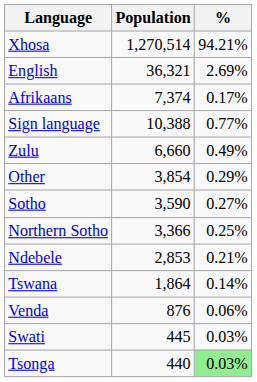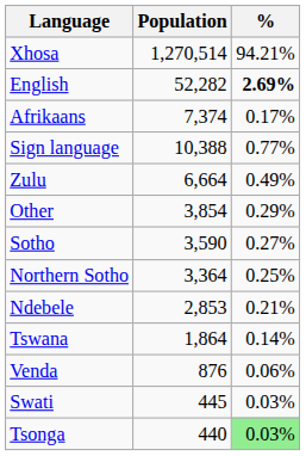 <table class="wikitable" style="font-size: 95%; text-align: right">
 <tr>
 <th>Language</th>
 <th>Population</th>
 <th>%</th>
 </tr>
 <tr>
 <td align=left><a href='#'>Xhosa</a></td>
 <td>1,270,514</td>
 <td>94.21%</td>
 </tr>
 <tr>
 <td align=left><a href='#'>English</a></td>
-<td>36,321</td>
-<td>2.69%</td>
+<td>52,282</td>
+<td><strong>2.69%</strong></td>
 </tr>
 <tr>
 <td align=left><a href='#'>Afrikaans</a></td>
 <td>7,374</td>
 <td>0.17%</td>
 </tr>
 <tr>
 <td align=left><a href='#'>Sign language</a></td>
 <td>10,388</td>
 <td>0.77%</td>
 </tr>
 <tr>
 <td align=left><a href='#'>Zulu</a></td>
-<td>6,660</td>
+<td>6,664</td>
 <td>0.49%</td>
 </tr>
 <tr>
 <td align=left><a href='#'>Other</a></td>
 <td>3,854</td>
 <td>0.29%</td>
 </tr>
 <tr>
 <td align=left><a href='#'>Sotho</a></td>
 <td>3,590</td>
 <td>0.27%</td>
 </tr>
 <tr>
 <td align=left><a href='#'>Northern Sotho</a></td>
-<td>3,366</td>
+<td>3,364</td>
 <td>0.25%</td>
 </tr>
 <tr>
 <td align=left><a href='#'>Ndebele</a></td>
 <td>2,853</td>
 <td>0.21%</td>
 </tr>
 <tr>
 <td align=left><a href='#'>Tswana</a></td>
 <td>1,864</td>
 <td>0.14%</td>
 </tr>
 <tr>
 <td align=left><a href='#'>Venda</a></td>
 <td>876</td>
 <td>0.06%</td>
 </tr>
 <tr>
 <td align=left><a href='#'>Swati</a></td>
 <td>445</td>
 <td>0.03%</td>
 </tr>
 <tr>
 <td align=left><a href='#'>Tsonga</a></td>
 <td>440</td>
 <td style="background: lightgreen;">0.03%</td>
 </tr>
 </table>
